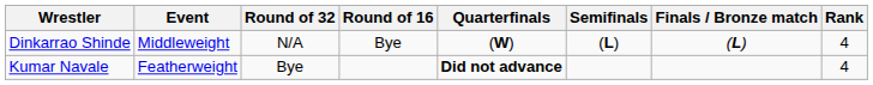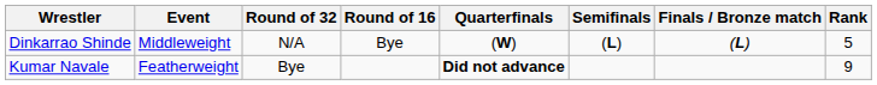 <table class=wikitable style="font-size:90%">
 <tr>
 <th>Wrestler</th>
 <th>Event</th>
 <th>Round of 32</th>
 <th>Round of 16</th>
 <th>Quarterfinals</th>
 <th>Semifinals</th>
 <th>Finals / Bronze match</th>
 <th>Rank</th>
 </tr>
 <tr>
 <td><a href='#'>Dinkarrao Shinde</a></td>
 <td><a href='#'>Middleweight</a></td>
 <td align=center>N/A</td>
 <td align=center>Bye</td>
 <td align=center> (<strong>W</strong>)</td>
 <td align=center> (<strong>L</strong>)</td>
 <td align=center><em> (<strong>L</strong>)</em></td>
-<td align=center>4</td>
+<td align=center>5</td>
 </tr>
 <tr>
 <td><a href='#'>Kumar Navale</a></td>
 <td><a href='#'>Featherweight</a></td>
 <td align=center>Bye</td>
 <td></td>
 <td align=center><strong>Did not advance</strong></td>
 <td></td>
 <td></td>
-<td align=center>4</td>
+<td align=center>9</td>
 </tr>
 </table>
